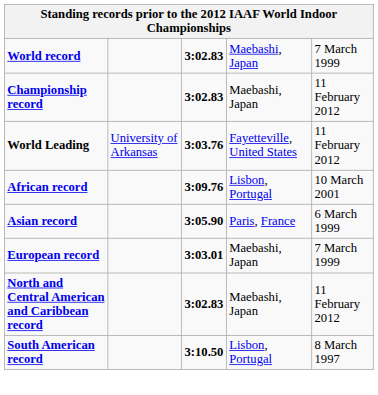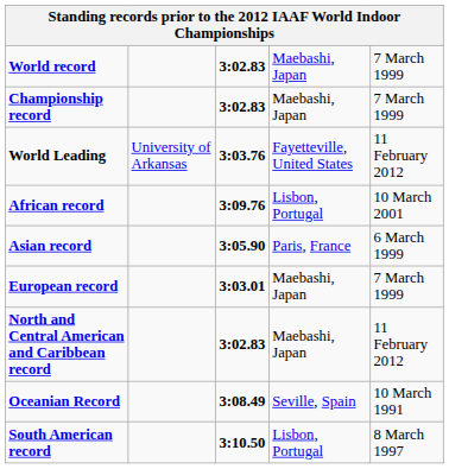 <table class="wikitable" width=75%>
 <tr>
 <th colspan="5">Standing records prior to the 2012 IAAF World Indoor Championships</th>
 </tr>
 <tr>
 <td><strong><a href='#'>World record</a></strong></td>
 <td></td>
 <td><strong>3:02.83</strong></td>
 <td><a href='#'>Maebashi</a>, <a href='#'>Japan</a></td>
 <td>7 March 1999</td>
 </tr>
 <tr>
 <td><strong><a href='#'>Championship record</a></strong></td>
 <td></td>
 <td><strong>3:02.83</strong></td>
 <td>Maebashi, Japan</td>
-<td>11 February 2012</td>
+<td>7 March 1999</td>
 </tr>
 <tr>
 <td><strong>World Leading</strong></td>
 <td><a href='#'>University of Arkansas</a></td>
 <td><strong>3:03.76</strong></td>
 <td><a href='#'>Fayetteville</a>, <a href='#'>United States</a></td>
 <td>11 February 2012</td>
 </tr>
 <tr>
 <td><strong><a href='#'>African record</a></strong></td>
 <td></td>
 <td><strong>3:09.76</strong></td>
 <td><a href='#'>Lisbon</a>, <a href='#'>Portugal</a></td>
 <td>10 March 2001</td>
 </tr>
 <tr>
 <td><strong><a href='#'>Asian record</a></strong></td>
 <td></td>
 <td><strong>3:05.90</strong></td>
 <td><a href='#'>Paris</a>, <a href='#'>France</a></td>
 <td>6 March 1999</td>
 </tr>
 <tr>
 <td><strong><a href='#'>European record</a></strong></td>
 <td></td>
 <td><strong>3:03.01</strong></td>
 <td>Maebashi, Japan</td>
 <td>7 March 1999</td>
 </tr>
 <tr>
 <td><strong><a href='#'>North and Central American <br>and Caribbean record</a></strong></td>
 <td></td>
 <td><strong>3:02.83</strong></td>
 <td>Maebashi, Japan</td>
 <td>11 February 2012</td>
 </tr>
 <tr>
+<td><strong><a href='#'>Oceanian Record</a></strong></td>
+<td></td>
+<td><strong>3:08.49</strong></td>
+<td><a href='#'>Seville</a>, <a href='#'>Spain</a></td>
+<td>10 March 1991</td>
+</tr>
+<tr>
 <td><strong><a href='#'>South American record</a></strong></td>
 <td></td>
 <td><strong>3:10.50</strong></td>
 <td><a href='#'>Lisbon</a>, <a href='#'>Portugal</a></td>
 <td>8 March 1997</td>
 </tr>
 </table>
